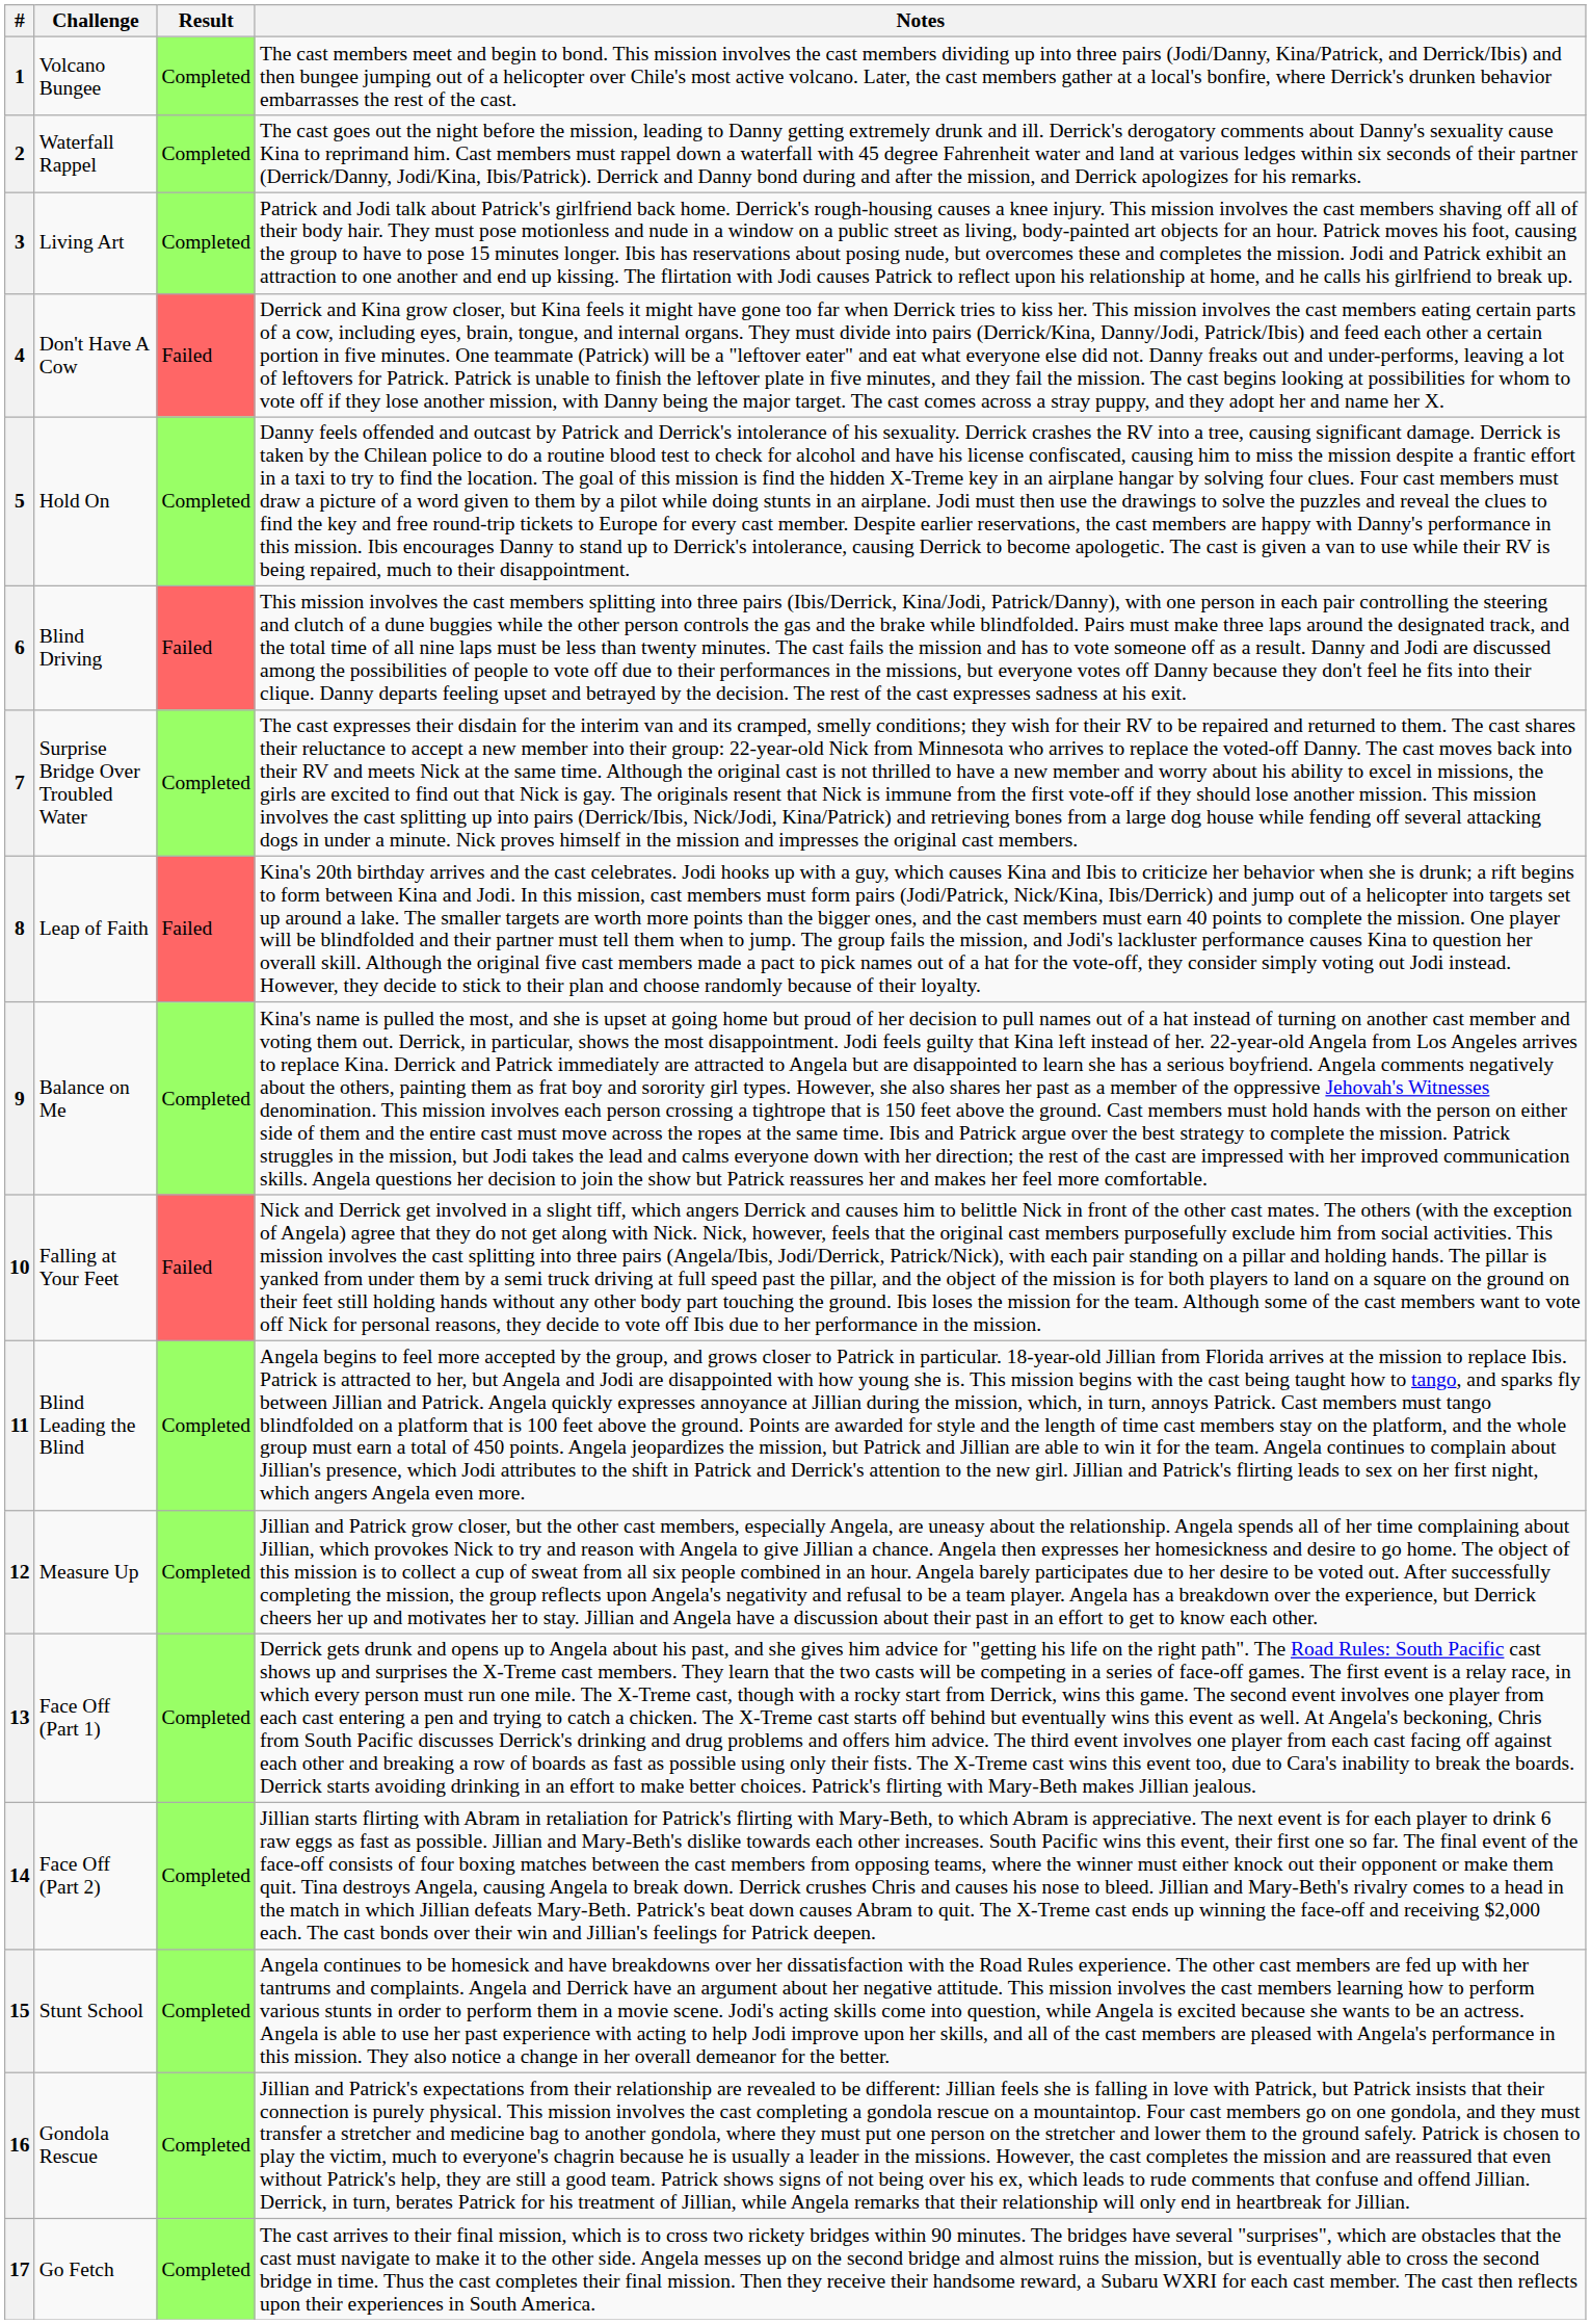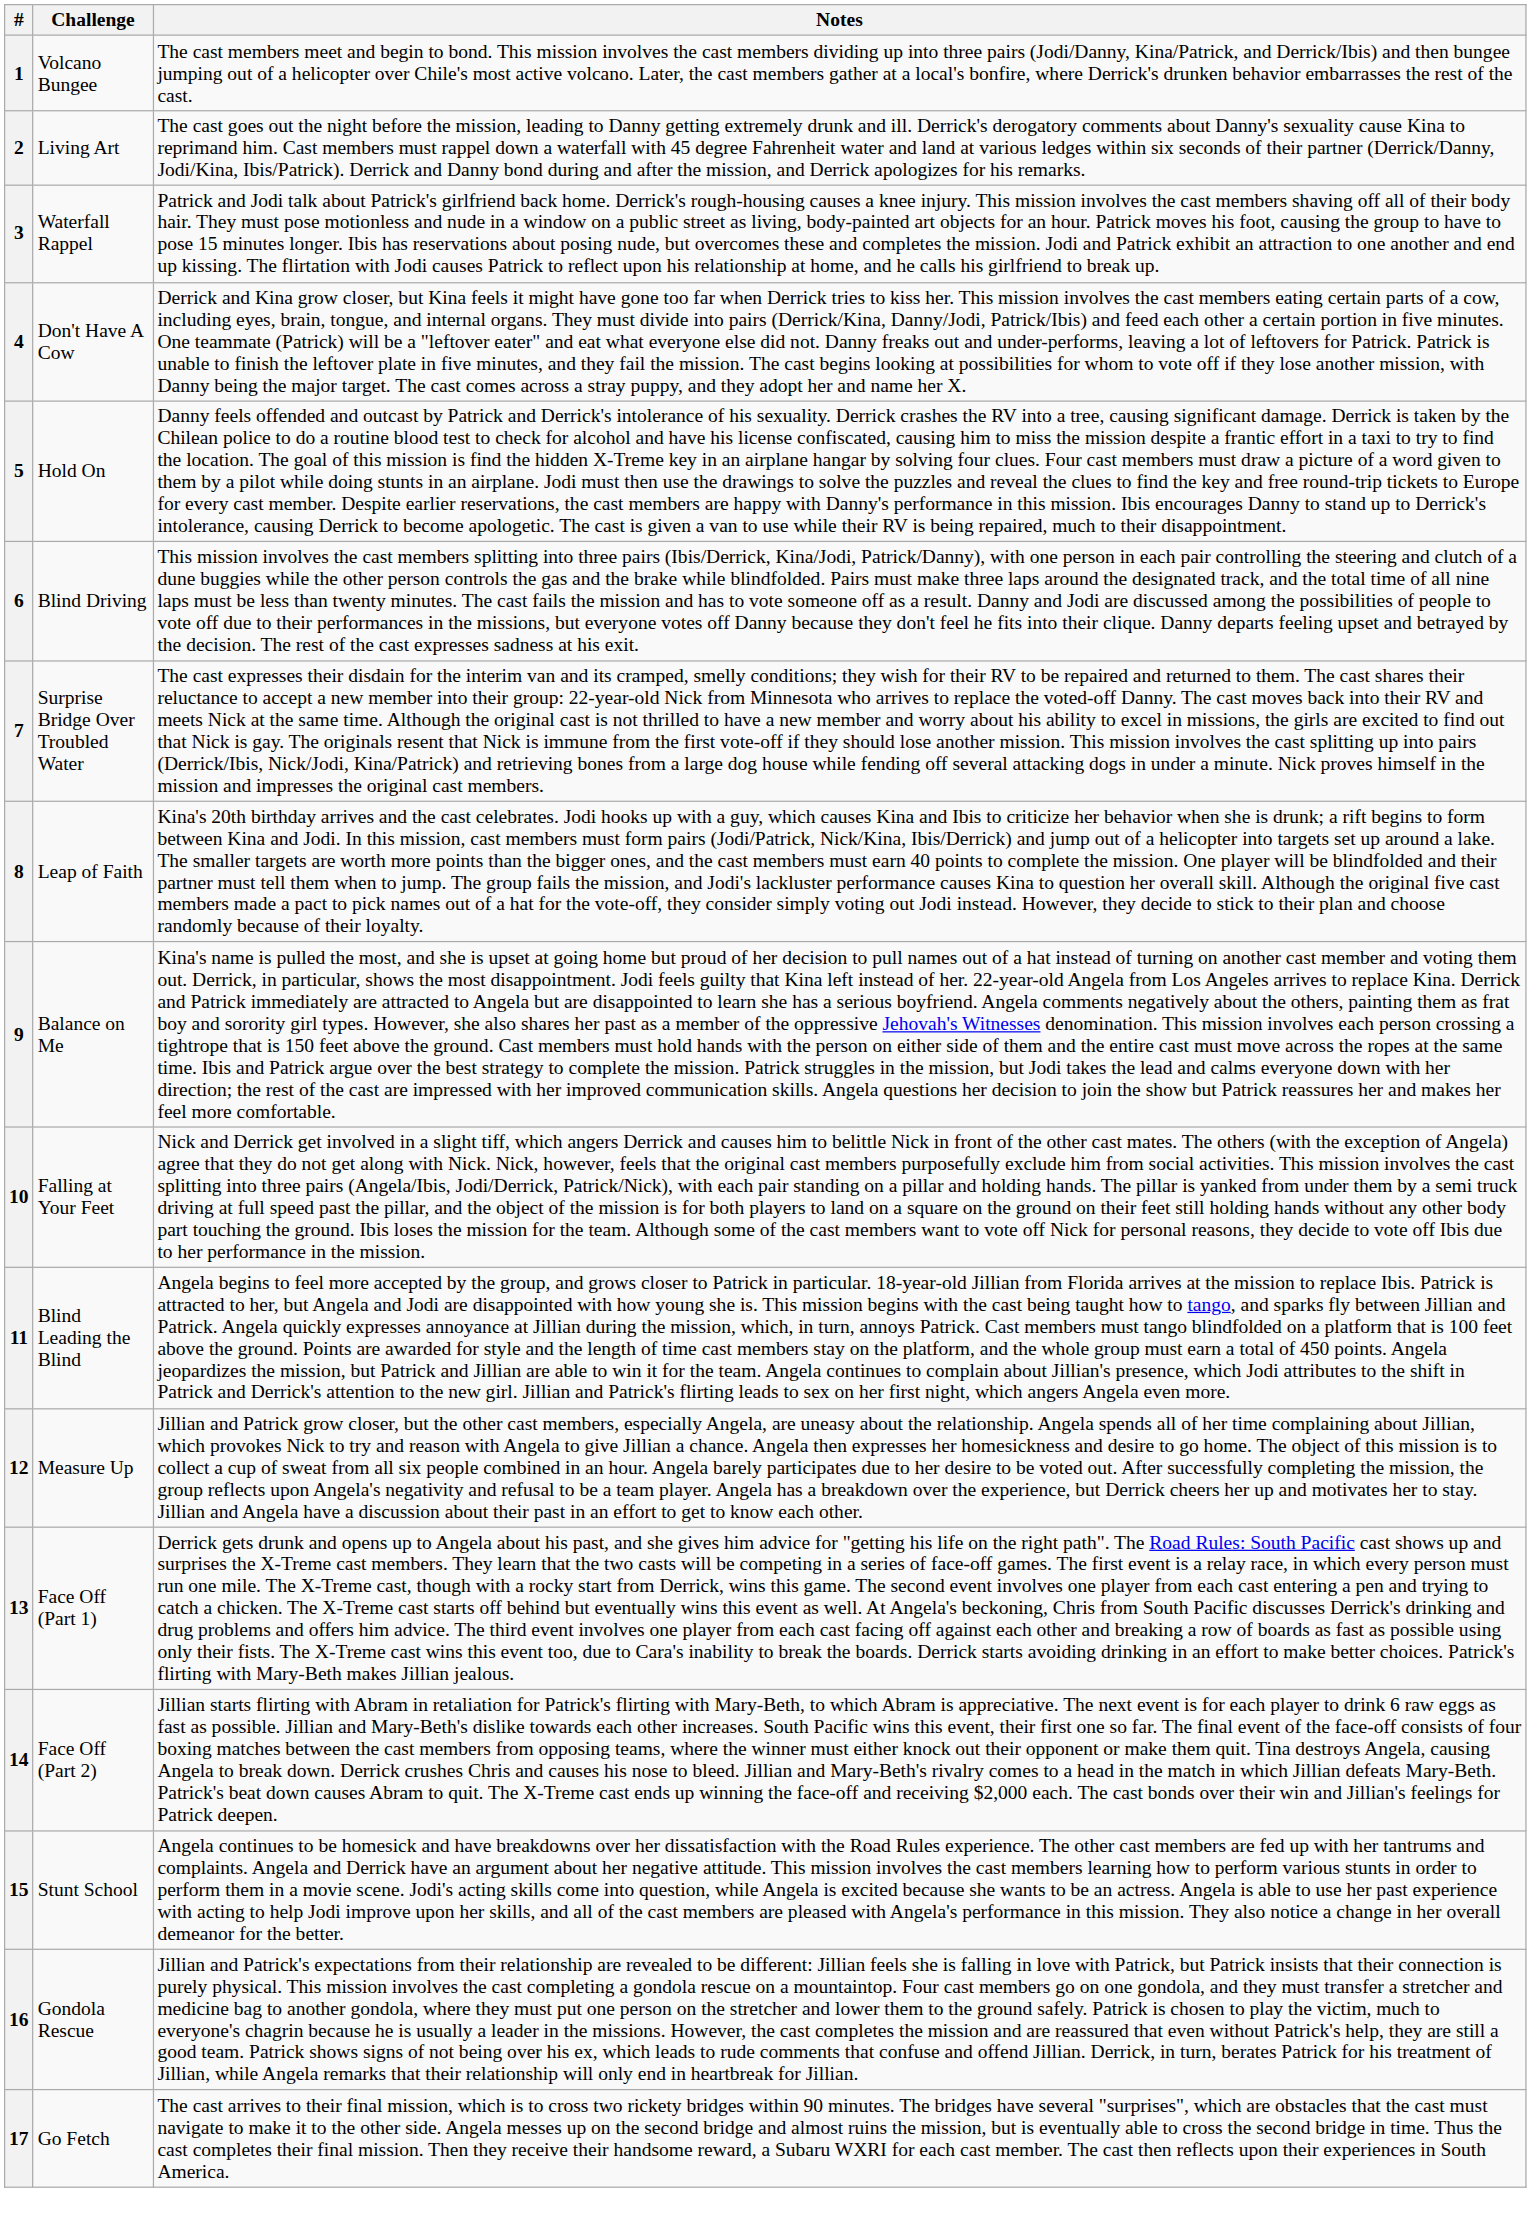 <table class="wikitable">
 <tr>
 <th>#</th>
 <th>Challenge</th>
-<th>Result</th>
 <th>Notes</th>
 </tr>
 <tr>
 <th>1</th>
 <td>Volcano Bungee</td>
-<td bgcolor="#99FF66">Completed</td>
 <td>The cast members meet and begin to bond. This mission involves the cast members dividing up into three pairs (Jodi/Danny, Kina/Patrick, and Derrick/Ibis) and then bungee jumping out of a helicopter over Chile's most active volcano. Later, the cast members gather at a local's bonfire, where Derrick's drunken behavior embarrasses the rest of the cast.</td>
 </tr>
 <tr>
 <th>2</th>
-<td>Waterfall Rappel</td>
-<td bgcolor="#99FF66">Completed</td>
+<td>Living Art</td>
 <td>The cast goes out the night before the mission, leading to Danny getting extremely drunk and ill. Derrick's derogatory comments about Danny's sexuality cause Kina to reprimand him. Cast members must rappel down a waterfall with 45 degree Fahrenheit water and land at various ledges within six seconds of their partner (Derrick/Danny, Jodi/Kina, Ibis/Patrick). Derrick and Danny bond during and after the mission, and Derrick apologizes for his remarks.</td>
 </tr>
 <tr>
 <th>3</th>
-<td>Living Art</td>
-<td bgcolor="#99FF66">Completed</td>
+<td>Waterfall Rappel</td>
 <td>Patrick and Jodi talk about Patrick's girlfriend back home. Derrick's rough-housing causes a knee injury. This mission involves the cast members shaving off all of their body hair. They must pose motionless and nude in a window on a public street as living, body-painted art objects for an hour. Patrick moves his foot, causing the group to have to pose 15 minutes longer. Ibis has reservations about posing nude, but overcomes these and completes the mission. Jodi and Patrick exhibit an attraction to one another and end up kissing. The flirtation with Jodi causes Patrick to reflect upon his relationship at home, and he calls his girlfriend to break up.</td>
 </tr>
 <tr>
 <th>4</th>
 <td>Don't Have A Cow</td>
-<td bgcolor="#FF6666">Failed</td>
 <td>Derrick and Kina grow closer, but Kina feels it might have gone too far when Derrick tries to kiss her. This mission involves the cast members eating certain parts of a cow, including eyes, brain, tongue, and internal organs. They must divide into pairs (Derrick/Kina, Danny/Jodi, Patrick/Ibis) and feed each other a certain portion in five minutes. One teammate (Patrick) will be a "leftover eater" and eat what everyone else did not. Danny freaks out and under-performs, leaving a lot of leftovers for Patrick. Patrick is unable to finish the leftover plate in five minutes, and they fail the mission. The cast begins looking at possibilities for whom to vote off if they lose another mission, with Danny being the major target. The cast comes across a stray puppy, and they adopt her and name her X.</td>
 </tr>
 <tr>
 <th>5</th>
 <td>Hold On</td>
-<td bgcolor="#99FF66">Completed</td>
 <td>Danny feels offended and outcast by Patrick and Derrick's intolerance of his sexuality. Derrick crashes the RV into a tree, causing significant damage. Derrick is taken by the Chilean police to do a routine blood test to check for alcohol and have his license confiscated, causing him to miss the mission despite a frantic effort in a taxi to try to find the location. The goal of this mission is find the hidden X-Treme key in an airplane hangar by solving four clues. Four cast members must draw a picture of a word given to them by a pilot while doing stunts in an airplane. Jodi must then use the drawings to solve the puzzles and reveal the clues to find the key and free round-trip tickets to Europe for every cast member. Despite earlier reservations, the cast members are happy with Danny's performance in this mission. Ibis encourages Danny to stand up to Derrick's intolerance, causing Derrick to become apologetic. The cast is given a van to use while their RV is being repaired, much to their disappointment.</td>
 </tr>
 <tr>
 <th>6</th>
 <td>Blind Driving</td>
-<td bgcolor="#FF6666">Failed</td>
 <td>This mission involves the cast members splitting into three pairs (Ibis/Derrick, Kina/Jodi, Patrick/Danny), with one person in each pair controlling the steering and clutch of a dune buggies while the other person controls the gas and the brake while blindfolded. Pairs must make three laps around the designated track, and the total time of all nine laps must be less than twenty minutes. The cast fails the mission and has to vote someone off as a result. Danny and Jodi are discussed among the possibilities of people to vote off due to their performances in the missions, but everyone votes off Danny because they don't feel he fits into their clique. Danny departs feeling upset and betrayed by the decision. The rest of the cast expresses sadness at his exit.</td>
 </tr>
 <tr>
 <th>7</th>
 <td>Surprise Bridge Over Troubled Water</td>
-<td bgcolor="#99FF66">Completed</td>
 <td>The cast expresses their disdain for the interim van and its cramped, smelly conditions; they wish for their RV to be repaired and returned to them. The cast shares their reluctance to accept a new member into their group: 22-year-old Nick from Minnesota who arrives to replace the voted-off Danny. The cast moves back into their RV and meets Nick at the same time. Although the original cast is not thrilled to have a new member and worry about his ability to excel in missions, the girls are excited to find out that Nick is gay. The originals resent that Nick is immune from the first vote-off if they should lose another mission. This mission involves the cast splitting up into pairs (Derrick/Ibis, Nick/Jodi, Kina/Patrick) and retrieving bones from a large dog house while fending off several attacking dogs in under a minute. Nick proves himself in the mission and impresses the original cast members.</td>
 </tr>
 <tr>
 <th>8</th>
 <td>Leap of Faith</td>
-<td bgcolor="#FF6666">Failed</td>
 <td>Kina's 20th birthday arrives and the cast celebrates. Jodi hooks up with a guy, which causes Kina and Ibis to criticize her behavior when she is drunk; a rift begins to form between Kina and Jodi. In this mission, cast members must form pairs (Jodi/Patrick, Nick/Kina, Ibis/Derrick) and jump out of a helicopter into targets set up around a lake. The smaller targets are worth more points than the bigger ones, and the cast members must earn 40 points to complete the mission. One player will be blindfolded and their partner must tell them when to jump. The group fails the mission, and Jodi's lackluster performance causes Kina to question her overall skill. Although the original five cast members made a pact to pick names out of a hat for the vote-off, they consider simply voting out Jodi instead. However, they decide to stick to their plan and choose randomly because of their loyalty.</td>
 </tr>
 <tr>
 <th>9</th>
 <td>Balance on Me</td>
-<td bgcolor="#99FF66">Completed</td>
 <td>Kina's name is pulled the most, and she is upset at going home but proud of her decision to pull names out of a hat instead of turning on another cast member and voting them out. Derrick, in particular, shows the most disappointment. Jodi feels guilty that Kina left instead of her. 22-year-old Angela from Los Angeles arrives to replace Kina. Derrick and Patrick immediately are attracted to Angela but are disappointed to learn she has a serious boyfriend. Angela comments negatively about the others, painting them as frat boy and sorority girl types. However, she also shares her past as a member of the oppressive <a href='#'>Jehovah's Witnesses</a> denomination. This mission involves each person crossing a tightrope that is 150 feet above the ground. Cast members must hold hands with the person on either side of them and the entire cast must move across the ropes at the same time. Ibis and Patrick argue over the best strategy to complete the mission. Patrick struggles in the mission, but Jodi takes the lead and calms everyone down with her direction; the rest of the cast are impressed with her improved communication skills. Angela questions her decision to join the show but Patrick reassures her and makes her feel more comfortable.</td>
 </tr>
 <tr>
 <th>10</th>
 <td>Falling at Your Feet</td>
-<td bgcolor="#FF6666">Failed</td>
 <td>Nick and Derrick get involved in a slight tiff, which angers Derrick and causes him to belittle Nick in front of the other cast mates. The others (with the exception of Angela) agree that they do not get along with Nick. Nick, however, feels that the original cast members purposefully exclude him from social activities. This mission involves the cast splitting into three pairs (Angela/Ibis, Jodi/Derrick, Patrick/Nick), with each pair standing on a pillar and holding hands. The pillar is yanked from under them by a semi truck driving at full speed past the pillar, and the object of the mission is for both players to land on a square on the ground on their feet still holding hands without any other body part touching the ground. Ibis loses the mission for the team. Although some of the cast members want to vote off Nick for personal reasons, they decide to vote off Ibis due to her performance in the mission.</td>
 </tr>
 <tr>
 <th>11</th>
 <td>Blind Leading the Blind</td>
-<td bgcolor="#99FF66">Completed</td>
 <td>Angela begins to feel more accepted by the group, and grows closer to Patrick in particular. 18-year-old Jillian from Florida arrives at the mission to replace Ibis. Patrick is attracted to her, but Angela and Jodi are disappointed with how young she is. This mission begins with the cast being taught how to <a href='#'>tango</a>, and sparks fly between Jillian and Patrick. Angela quickly expresses annoyance at Jillian during the mission, which, in turn, annoys Patrick. Cast members must tango blindfolded on a platform that is 100 feet above the ground. Points are awarded for style and the length of time cast members stay on the platform, and the whole group must earn a total of 450 points. Angela jeopardizes the mission, but Patrick and Jillian are able to win it for the team. Angela continues to complain about Jillian's presence, which Jodi attributes to the shift in Patrick and Derrick's attention to the new girl. Jillian and Patrick's flirting leads to sex on her first night, which angers Angela even more.</td>
 </tr>
 <tr>
 <th>12</th>
 <td>Measure Up</td>
-<td bgcolor="#99FF66">Completed</td>
 <td>Jillian and Patrick grow closer, but the other cast members, especially Angela, are uneasy about the relationship. Angela spends all of her time complaining about Jillian, which provokes Nick to try and reason with Angela to give Jillian a chance. Angela then expresses her homesickness and desire to go home. The object of this mission is to collect a cup of sweat from all six people combined in an hour. Angela barely participates due to her desire to be voted out. After successfully completing the mission, the group reflects upon Angela's negativity and refusal to be a team player. Angela has a breakdown over the experience, but Derrick cheers her up and motivates her to stay. Jillian and Angela have a discussion about their past in an effort to get to know each other.</td>
 </tr>
 <tr>
 <th>13</th>
 <td>Face Off (Part 1)</td>
-<td bgcolor="#99FF66">Completed</td>
 <td>Derrick gets drunk and opens up to Angela about his past, and she gives him advice for "getting his life on the right path". The <a href='#'>Road Rules: South Pacific</a> cast shows up and surprises the X-Treme cast members. They learn that the two casts will be competing in a series of face-off games. The first event is a relay race, in which every person must run one mile. The X-Treme cast, though with a rocky start from Derrick, wins this game. The second event involves one player from each cast entering a pen and trying to catch a chicken. The X-Treme cast starts off behind but eventually wins this event as well. At Angela's beckoning, Chris from South Pacific discusses Derrick's drinking and drug problems and offers him advice. The third event involves one player from each cast facing off against each other and breaking a row of boards as fast as possible using only their fists. The X-Treme cast wins this event too, due to Cara's inability to break the boards. Derrick starts avoiding drinking in an effort to make better choices. Patrick's flirting with Mary-Beth makes Jillian jealous.</td>
 </tr>
 <tr>
 <th>14</th>
 <td>Face Off (Part 2)</td>
-<td bgcolor="#99FF66">Completed</td>
 <td>Jillian starts flirting with Abram in retaliation for Patrick's flirting with Mary-Beth, to which Abram is appreciative. The next event is for each player to drink 6 raw eggs as fast as possible. Jillian and Mary-Beth's dislike towards each other increases. South Pacific wins this event, their first one so far. The final event of the face-off consists of four boxing matches between the cast members from opposing teams, where the winner must either knock out their opponent or make them quit. Tina destroys Angela, causing Angela to break down. Derrick crushes Chris and causes his nose to bleed. Jillian and Mary-Beth's rivalry comes to a head in the match in which Jillian defeats Mary-Beth. Patrick's beat down causes Abram to quit. The X-Treme cast ends up winning the face-off and receiving $2,000 each. The cast bonds over their win and Jillian's feelings for Patrick deepen.</td>
 </tr>
 <tr>
 <th>15</th>
 <td>Stunt School</td>
-<td bgcolor="#99FF66">Completed</td>
 <td>Angela continues to be homesick and have breakdowns over her dissatisfaction with the Road Rules experience. The other cast members are fed up with her tantrums and complaints. Angela and Derrick have an argument about her negative attitude. This mission involves the cast members learning how to perform various stunts in order to perform them in a movie scene. Jodi's acting skills come into question, while Angela is excited because she wants to be an actress. Angela is able to use her past experience with acting to help Jodi improve upon her skills, and all of the cast members are pleased with Angela's performance in this mission. They also notice a change in her overall demeanor for the better.</td>
 </tr>
 <tr>
 <th>16</th>
 <td>Gondola Rescue</td>
-<td bgcolor="#99FF66">Completed</td>
 <td>Jillian and Patrick's expectations from their relationship are revealed to be different: Jillian feels she is falling in love with Patrick, but Patrick insists that their connection is purely physical. This mission involves the cast completing a gondola rescue on a mountaintop. Four cast members go on one gondola, and they must transfer a stretcher and medicine bag to another gondola, where they must put one person on the stretcher and lower them to the ground safely. Patrick is chosen to play the victim, much to everyone's chagrin because he is usually a leader in the missions. However, the cast completes the mission and are reassured that even without Patrick's help, they are still a good team. Patrick shows signs of not being over his ex, which leads to rude comments that confuse and offend Jillian. Derrick, in turn, berates Patrick for his treatment of Jillian, while Angela remarks that their relationship will only end in heartbreak for Jillian.</td>
 </tr>
 <tr>
 <th>17</th>
 <td>Go Fetch</td>
-<td bgcolor="#99FF66">Completed</td>
 <td>The cast arrives to their final mission, which is to cross two rickety bridges within 90 minutes. The bridges have several "surprises", which are obstacles that the cast must navigate to make it to the other side. Angela messes up on the second bridge and almost ruins the mission, but is eventually able to cross the second bridge in time. Thus the cast completes their final mission. Then they receive their handsome reward, a Subaru WXRI for each cast member. The cast then reflects upon their experiences in South America.</td>
 </tr>
 </table>
